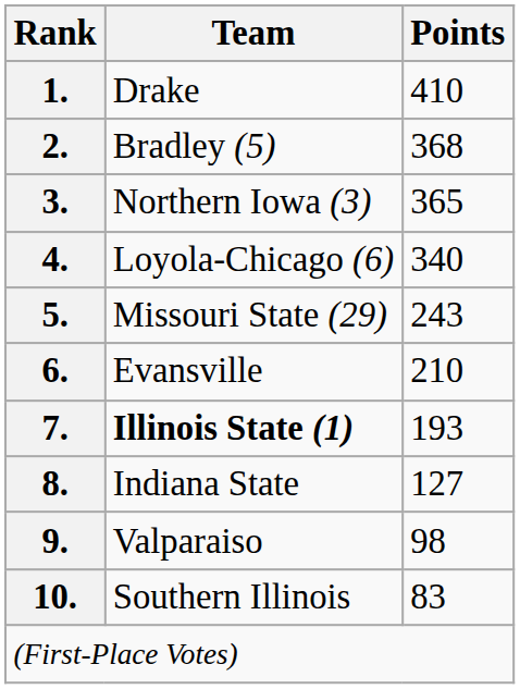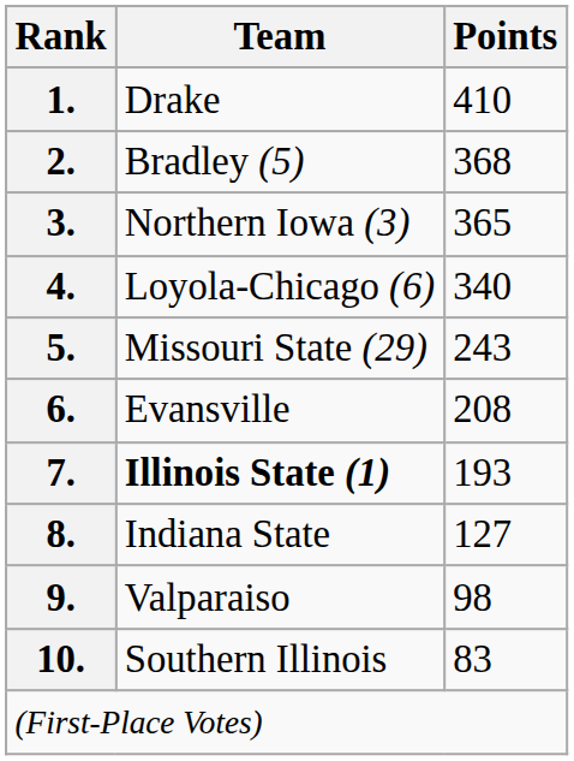 <table class="wikitable">
 <tr>
 <th>Rank</th>
 <th>Team</th>
 <th>Points</th>
 </tr>
 <tr>
 <th>1.</th>
 <td>Drake</td>
 <td>410</td>
 </tr>
 <tr>
 <th>2.</th>
 <td>Bradley <em>(5)</em></td>
 <td>368</td>
 </tr>
 <tr>
 <th>3.</th>
 <td>Northern Iowa <em>(3)</em></td>
 <td>365</td>
 </tr>
 <tr>
 <th>4.</th>
 <td>Loyola-Chicago <em>(6)</em></td>
 <td>340</td>
 </tr>
 <tr>
 <th>5.</th>
 <td>Missouri State <em>(29)</em></td>
 <td>243</td>
 </tr>
 <tr>
 <th>6.</th>
 <td>Evansville</td>
-<td>210</td>
+<td>208</td>
 </tr>
 <tr>
 <th>7.</th>
 <td><strong>Illinois State <em>(1)</em></strong></td>
 <td>193</td>
 </tr>
 <tr>
 <th>8.</th>
 <td>Indiana State</td>
 <td>127</td>
 </tr>
 <tr>
 <th>9.</th>
 <td>Valparaiso</td>
 <td>98</td>
 </tr>
 <tr>
 <th>10.</th>
 <td>Southern Illinois</td>
 <td>83</td>
 </tr>
 <tr>
 <td colspan="3" valign="middle"><small><em>(First-Place Votes)</em></small></td>
 </tr>
 </table>
